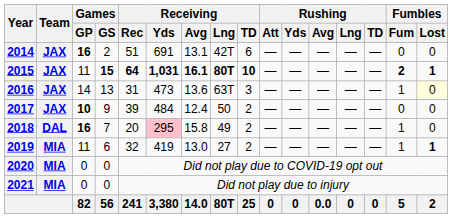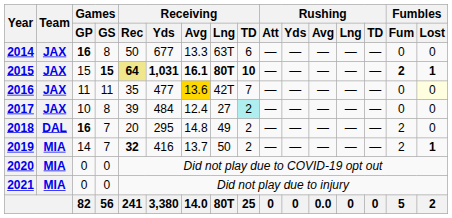 <table class="wikitable" style="text-align: center;">
 <tr>
 <th rowspan="2">Year</th>
 <th rowspan="2">Team</th>
 <th colspan="2">Games</th>
 <th colspan="5">Receiving</th>
 <th colspan="5">Rushing</th>
 <th colspan="2">Fumbles</th>
 </tr>
 <tr>
 <th>GP</th>
 <th>GS</th>
 <th>Rec</th>
 <th>Yds</th>
 <th>Avg</th>
 <th>Lng</th>
 <th>TD</th>
 <th>Att</th>
 <th>Yds</th>
 <th>Avg</th>
 <th>Lng</th>
 <th>TD</th>
 <th>Fum</th>
 <th>Lost</th>
 </tr>
 <tr>
 <th><a href='#'>2014</a></th>
 <th><a href='#'>JAX</a></th>
 <td><strong>16</strong></td>
-<td>2</td>
-<td>51</td>
-<td>691</td>
-<td>13.1</td>
-<td>42T</td>
+<td>8</td>
+<td>50</td>
+<td>677</td>
+<td>13.3</td>
+<td>63T</td>
 <td>6</td>
 <td>—</td>
 <td>—</td>
 <td>—</td>
 <td>—</td>
 <td>—</td>
 <td>0</td>
 <td>0</td>
 </tr>
 <tr>
 <th><a href='#'>2015</a></th>
 <th><a href='#'>JAX</a></th>
-<td>11</td>
+<td>15</td>
 <td><strong>15</strong></td>
-<td><strong>64</strong></td>
+<td style="background: khaki;"><strong>64</strong></td>
 <td><strong>1,031</strong></td>
 <td><strong>16.1</strong></td>
 <td><strong>80T</strong></td>
 <td><strong>10</strong></td>
 <td>—</td>
 <td>—</td>
 <td>—</td>
 <td>—</td>
 <td>—</td>
 <td><strong>2</strong></td>
 <td><strong>1</strong></td>
 </tr>
 <tr>
 <th><a href='#'>2016</a></th>
 <th><a href='#'>JAX</a></th>
-<td>14</td>
-<td>13</td>
-<td>31</td>
-<td>473</td>
-<td>13.6</td>
-<td>63T</td>
-<td>3</td>
+<td>11</td>
+<td>11</td>
+<td>35</td>
+<td>477</td>
+<td style="background: gold;">13.6</td>
+<td>42T</td>
+<td>7</td>
 <td>—</td>
 <td>—</td>
 <td>—</td>
 <td>—</td>
 <td>—</td>
-<td>1</td>
+<td>0</td>
 <td style="background: lightyellow;">0</td>
 </tr>
 <tr>
 <th><a href='#'>2017</a></th>
 <th><a href='#'>JAX</a></th>
-<td><strong>10</strong></td>
-<td>9</td>
+<td>10</td>
+<td>8</td>
 <td>39</td>
 <td>484</td>
 <td>12.4</td>
-<td>50</td>
-<td>2</td>
+<td>27</td>
+<td style="background: paleturquoise;">2</td>
 <td>—</td>
 <td>—</td>
 <td>—</td>
 <td>—</td>
 <td>—</td>
 <td>0</td>
 <td>0</td>
 </tr>
 <tr>
 <th><a href='#'>2018</a></th>
 <th><a href='#'>DAL</a></th>
 <td><strong>16</strong></td>
 <td>7</td>
 <td>20</td>
-<td style="background: pink;">295</td>
-<td>15.8</td>
+<td>295</td>
+<td>14.8</td>
 <td>49</td>
 <td>2</td>
 <td>—</td>
 <td>—</td>
 <td>—</td>
 <td>—</td>
 <td>—</td>
-<td>1</td>
+<td>2</td>
 <td>0</td>
 </tr>
 <tr>
 <th><a href='#'>2019</a></th>
 <th><a href='#'>MIA</a></th>
-<td>11</td>
-<td>6</td>
-<td>32</td>
-<td>419</td>
-<td>13.0</td>
-<td>27</td>
+<td>14</td>
+<td>7</td>
+<td><strong>32</strong></td>
+<td>416</td>
+<td>13.7</td>
+<td>50</td>
 <td>2</td>
 <td>—</td>
 <td>—</td>
 <td>—</td>
 <td>—</td>
 <td>—</td>
-<td>1</td>
+<td>2</td>
 <td><strong>1</strong></td>
 </tr>
 <tr>
 <th><a href='#'>2020</a></th>
 <th><a href='#'>MIA</a></th>
 <td>0</td>
 <td>0</td>
 <td colspan="12"><em>Did not play due to COVID-19 opt out</em></td>
 </tr>
 <tr>
 <th><a href='#'>2021</a></th>
 <th><a href='#'>MIA</a></th>
 <td>0</td>
 <td>0</td>
 <td colspan="12"><em>Did not play due to injury</em></td>
 </tr>
 <tr>
 <th colspan="2"></th>
 <th>82</th>
 <th>56</th>
 <th>241</th>
 <th>3,380</th>
 <th>14.0</th>
 <th>80T</th>
 <th>25</th>
 <th>0</th>
 <th>0</th>
 <th>0.0</th>
 <th>0</th>
 <th>0</th>
 <th>5</th>
 <th>2</th>
 </tr>
 </table>
